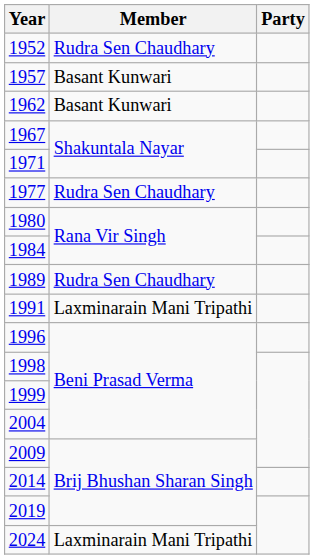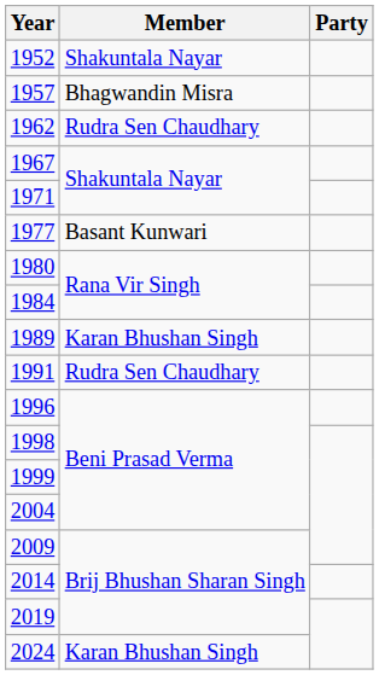 <table class="wikitable sortable">
 <tr>
 <th>Year</th>
 <th>Member</th>
 <th colspan=2>Party</th>
 </tr>
 <tr>
 <td><a href='#'>1952</a></td>
-<td><a href='#'>Rudra Sen Chaudhary</a></td>
+<td><a href='#'>Shakuntala Nayar</a></td>
 <td></td>
 </tr>
 <tr>
 <td><a href='#'>1957</a></td>
-<td>Basant Kunwari</td>
+<td>Bhagwandin Misra</td>
 <td></td>
 </tr>
 <tr>
 <td><a href='#'>1962</a></td>
-<td>Basant Kunwari</td>
+<td><a href='#'>Rudra Sen Chaudhary</a></td>
 <td></td>
 </tr>
 <tr>
 <td><a href='#'>1967</a></td>
 <td rowspan="2"><a href='#'>Shakuntala Nayar</a></td>
 <td></td>
 </tr>
 <tr>
 <td><a href='#'>1971</a></td>
 </tr>
 <tr>
 <td><a href='#'>1977</a></td>
-<td><a href='#'>Rudra Sen Chaudhary</a></td>
+<td>Basant Kunwari</td>
 <td></td>
 </tr>
 <tr>
 <td><a href='#'>1980</a></td>
 <td rowspan="2"><a href='#'>Rana Vir Singh</a></td>
 <td></td>
 </tr>
 <tr>
 <td><a href='#'>1984</a></td>
 <td></td>
 </tr>
 <tr>
 <td><a href='#'>1989</a></td>
-<td><a href='#'>Rudra Sen Chaudhary</a></td>
+<td><a href='#'>Karan Bhushan Singh</a></td>
 <td></td>
 </tr>
 <tr>
 <td><a href='#'>1991</a></td>
-<td>Laxminarain Mani Tripathi</td>
+<td><a href='#'>Rudra Sen Chaudhary</a></td>
 </tr>
 <tr>
 <td><a href='#'>1996</a></td>
 <td rowspan="4"><a href='#'>Beni Prasad Verma</a></td>
 <td></td>
 </tr>
 <tr>
 <td><a href='#'>1998</a></td>
 </tr>
 <tr>
 <td><a href='#'>1999</a></td>
 </tr>
 <tr>
 <td><a href='#'>2004</a></td>
 </tr>
 <tr>
 <td><a href='#'>2009</a></td>
 <td rowspan="3"><a href='#'>Brij Bhushan Sharan Singh</a></td>
 </tr>
 <tr>
 <td><a href='#'>2014</a></td>
 <td></td>
 </tr>
 <tr>
 <td><a href='#'>2019</a></td>
 </tr>
 <tr>
 <td><a href='#'>2024</a></td>
-<td>Laxminarain Mani Tripathi</td>
+<td><a href='#'>Karan Bhushan Singh</a></td>
 </tr>
 </table>
